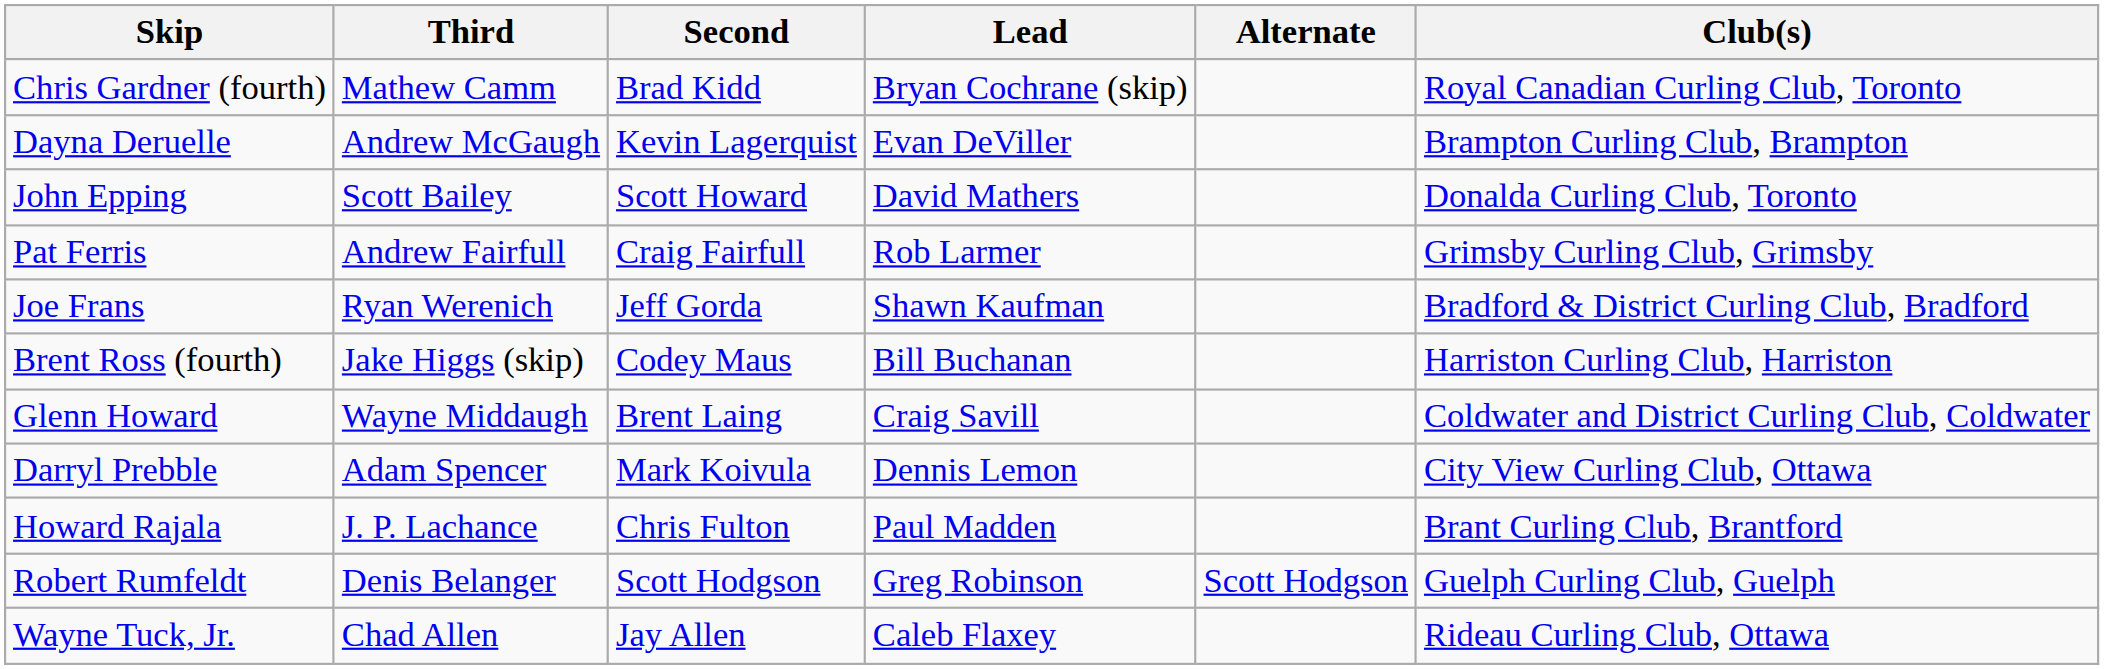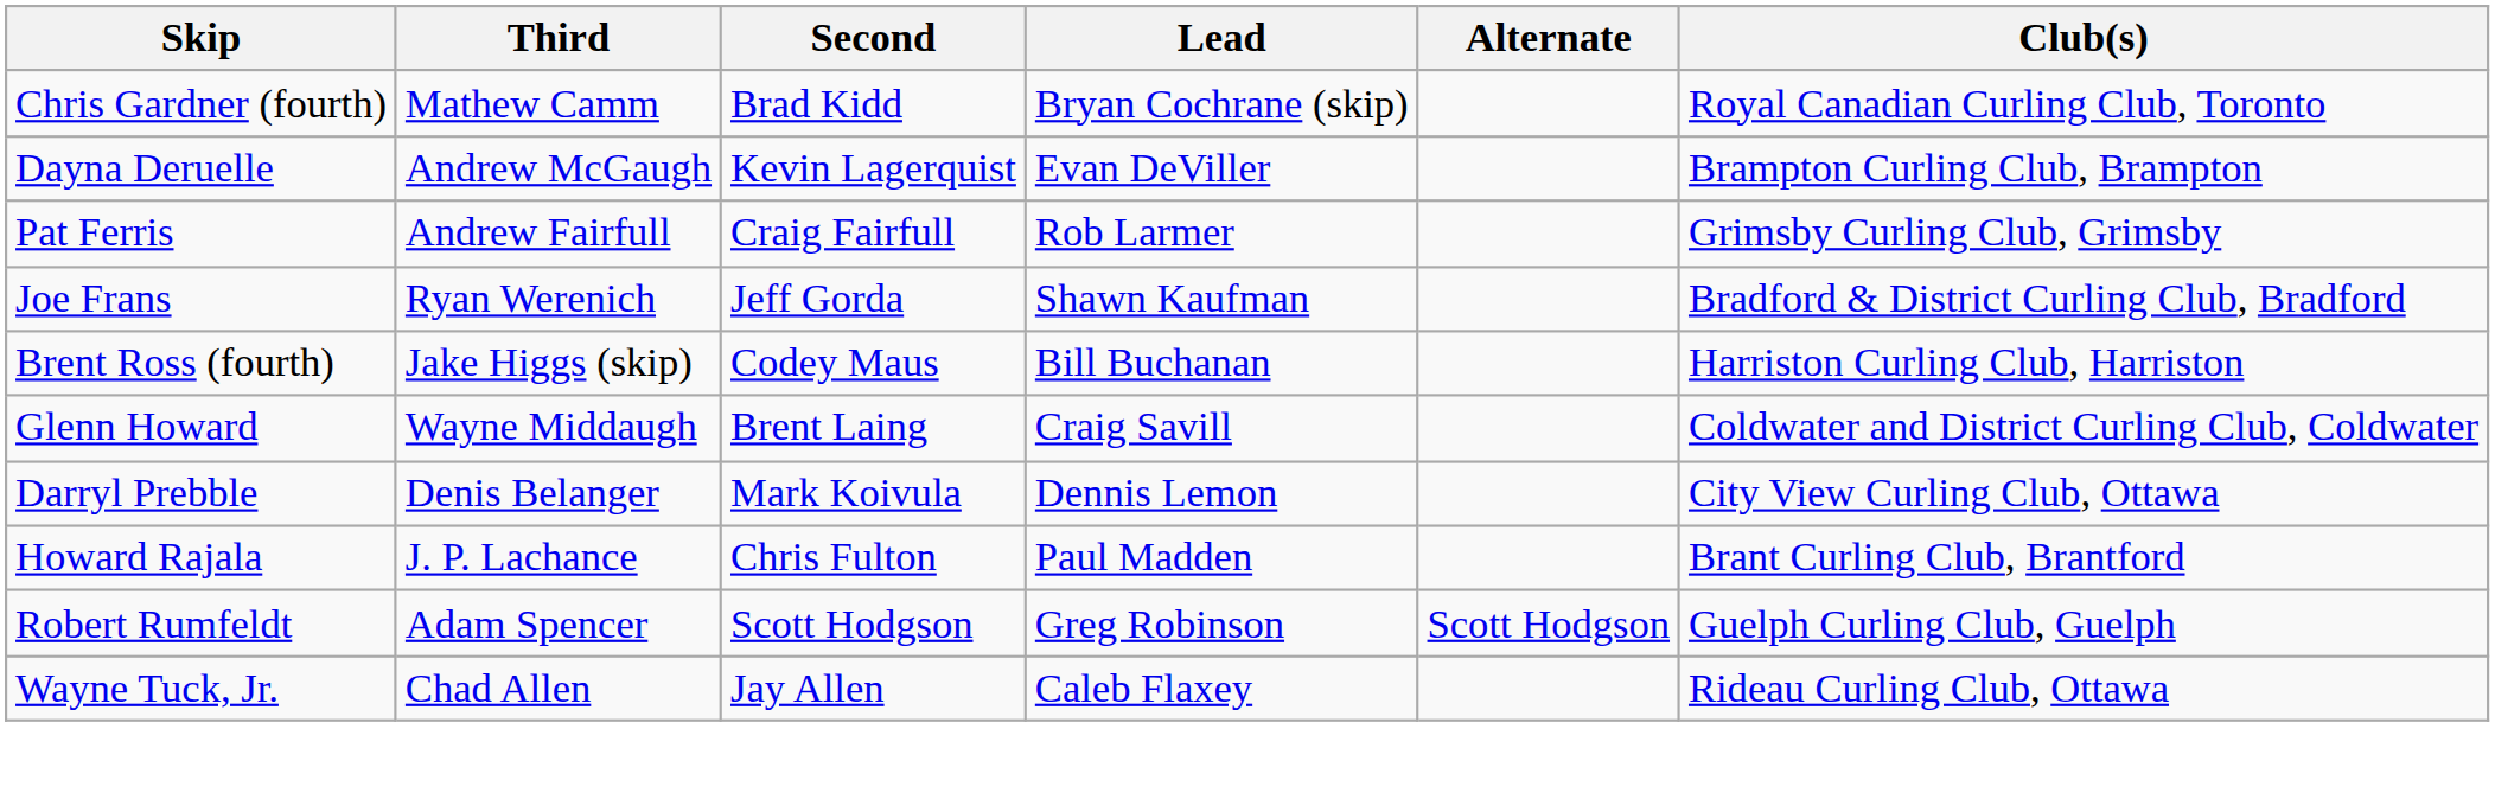 <table class="wikitable">
 <tr>
 <th>Skip</th>
 <th>Third</th>
 <th>Second</th>
 <th>Lead</th>
 <th>Alternate</th>
 <th>Club(s)</th>
 </tr>
 <tr>
 <td><a href='#'>Chris Gardner</a> (fourth)</td>
 <td><a href='#'>Mathew Camm</a></td>
 <td><a href='#'>Brad Kidd</a></td>
 <td><a href='#'>Bryan Cochrane</a> (skip)</td>
 <td></td>
 <td><a href='#'>Royal Canadian Curling Club</a>, <a href='#'>Toronto</a></td>
 </tr>
 <tr>
 <td><a href='#'>Dayna Deruelle</a></td>
 <td><a href='#'>Andrew McGaugh</a></td>
 <td><a href='#'>Kevin Lagerquist</a></td>
 <td><a href='#'>Evan DeViller</a></td>
 <td></td>
 <td><a href='#'>Brampton Curling Club</a>, <a href='#'>Brampton</a></td>
-</tr>
-<tr>
-<td><a href='#'>John Epping</a></td>
-<td><a href='#'>Scott Bailey</a></td>
-<td><a href='#'>Scott Howard</a></td>
-<td><a href='#'>David Mathers</a></td>
-<td></td>
-<td><a href='#'>Donalda Curling Club</a>, <a href='#'>Toronto</a></td>
 </tr>
 <tr>
 <td><a href='#'>Pat Ferris</a></td>
 <td><a href='#'>Andrew Fairfull</a></td>
 <td><a href='#'>Craig Fairfull</a></td>
 <td><a href='#'>Rob Larmer</a></td>
 <td></td>
 <td><a href='#'>Grimsby Curling Club</a>, <a href='#'>Grimsby</a></td>
 </tr>
 <tr>
 <td><a href='#'>Joe Frans</a></td>
 <td><a href='#'>Ryan Werenich</a></td>
 <td><a href='#'>Jeff Gorda</a></td>
 <td><a href='#'>Shawn Kaufman</a></td>
 <td></td>
 <td><a href='#'>Bradford & District Curling Club</a>, <a href='#'>Bradford</a></td>
 </tr>
 <tr>
 <td><a href='#'>Brent Ross</a> (fourth)</td>
 <td><a href='#'>Jake Higgs</a> (skip)</td>
 <td><a href='#'>Codey Maus</a></td>
 <td><a href='#'>Bill Buchanan</a></td>
 <td></td>
 <td><a href='#'>Harriston Curling Club</a>, <a href='#'>Harriston</a></td>
 </tr>
 <tr>
 <td><a href='#'>Glenn Howard</a></td>
 <td><a href='#'>Wayne Middaugh</a></td>
 <td><a href='#'>Brent Laing</a></td>
 <td><a href='#'>Craig Savill</a></td>
 <td></td>
 <td><a href='#'>Coldwater and District Curling Club</a>, <a href='#'>Coldwater</a></td>
 </tr>
 <tr>
 <td><a href='#'>Darryl Prebble</a></td>
-<td><a href='#'>Adam Spencer</a></td>
+<td><a href='#'>Denis Belanger</a></td>
 <td><a href='#'>Mark Koivula</a></td>
 <td><a href='#'>Dennis Lemon</a></td>
 <td></td>
 <td><a href='#'>City View Curling Club</a>, <a href='#'>Ottawa</a></td>
 </tr>
 <tr>
 <td><a href='#'>Howard Rajala</a></td>
 <td><a href='#'>J. P. Lachance</a></td>
 <td><a href='#'>Chris Fulton</a></td>
 <td><a href='#'>Paul Madden</a></td>
 <td></td>
 <td><a href='#'>Brant Curling Club</a>, <a href='#'>Brantford</a></td>
 </tr>
 <tr>
 <td><a href='#'>Robert Rumfeldt</a></td>
-<td><a href='#'>Denis Belanger</a></td>
+<td><a href='#'>Adam Spencer</a></td>
 <td><a href='#'>Scott Hodgson</a></td>
 <td><a href='#'>Greg Robinson</a></td>
 <td><a href='#'>Scott Hodgson</a></td>
 <td><a href='#'>Guelph Curling Club</a>, <a href='#'>Guelph</a></td>
 </tr>
 <tr>
 <td><a href='#'>Wayne Tuck, Jr.</a></td>
 <td><a href='#'>Chad Allen</a></td>
 <td><a href='#'>Jay Allen</a></td>
 <td><a href='#'>Caleb Flaxey</a></td>
 <td></td>
 <td><a href='#'>Rideau Curling Club</a>, <a href='#'>Ottawa</a></td>
 </tr>
 </table>
